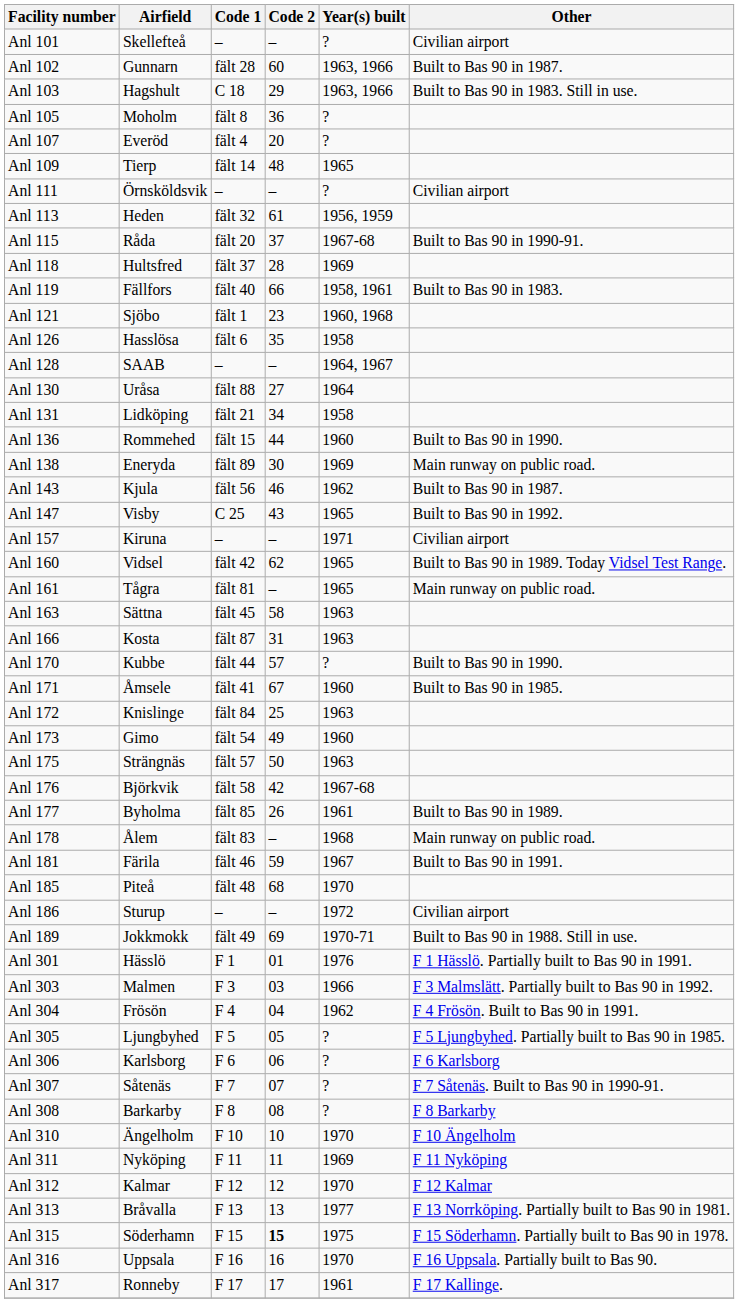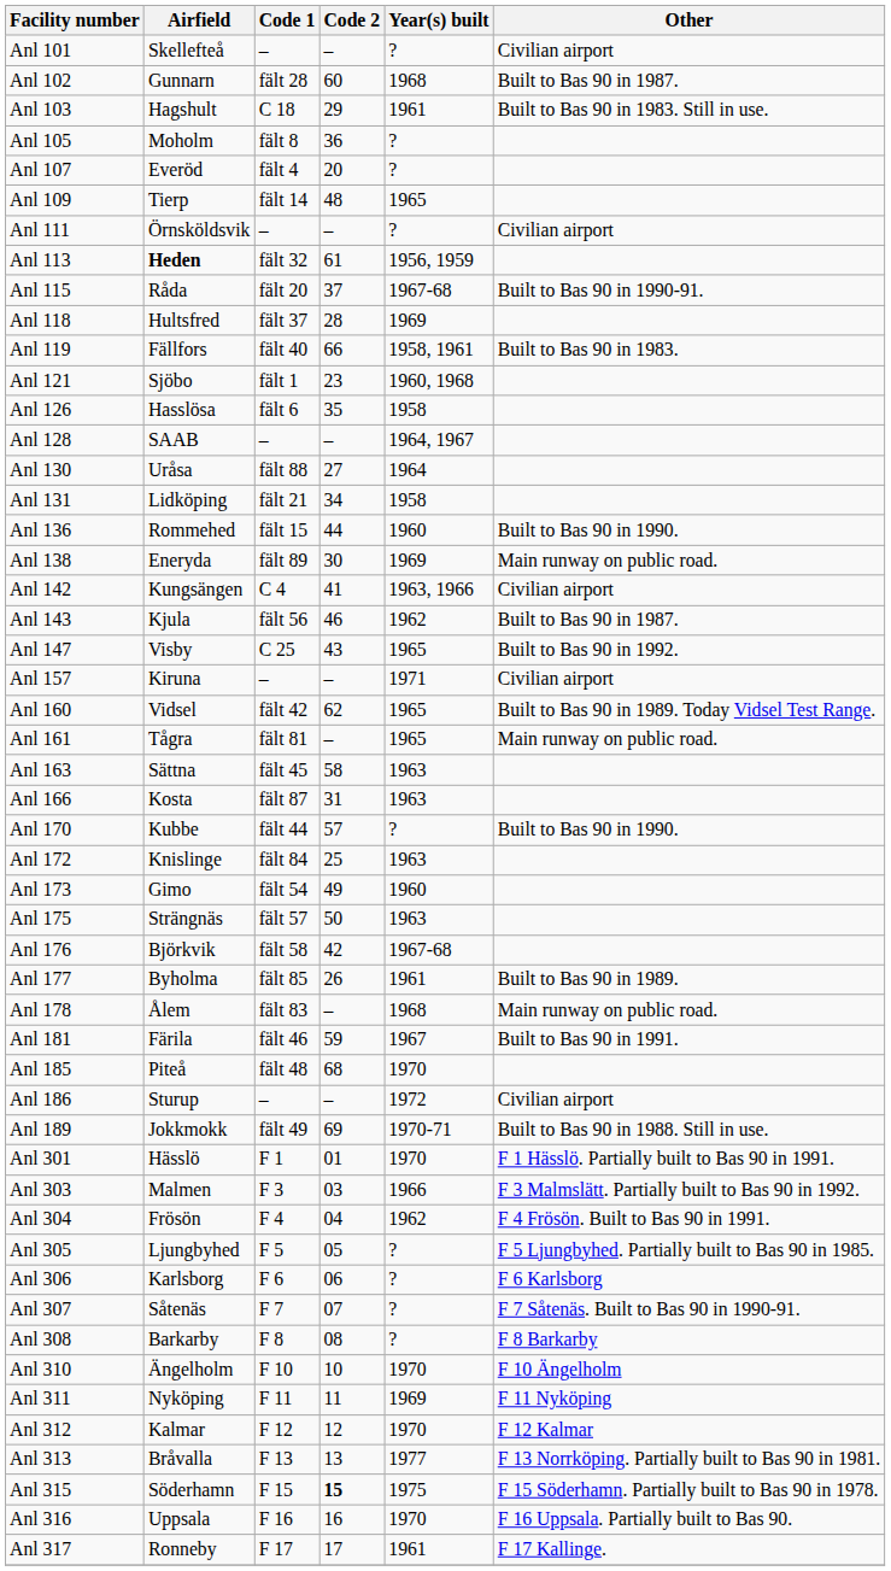 <table class="wikitable sortable">
 <tr>
 <th>Facility number</th>
 <th>Airfield</th>
 <th>Code 1</th>
 <th>Code 2</th>
 <th>Year(s) built</th>
 <th>Other</th>
 </tr>
 <tr>
 <td>Anl 101</td>
 <td>Skellefteå</td>
 <td>–</td>
 <td>–</td>
 <td>?</td>
 <td>Civilian airport</td>
 </tr>
 <tr>
 <td>Anl 102</td>
 <td>Gunnarn</td>
 <td>fält 28</td>
 <td>60</td>
-<td>1963, 1966</td>
+<td>1968</td>
 <td>Built to Bas 90 in 1987.</td>
 </tr>
 <tr>
 <td>Anl 103</td>
 <td>Hagshult</td>
 <td>C 18</td>
 <td>29</td>
-<td>1963, 1966</td>
+<td>1961</td>
 <td>Built to Bas 90 in 1983. Still in use.</td>
 </tr>
 <tr>
 <td>Anl 105</td>
 <td>Moholm</td>
 <td>fält 8</td>
 <td>36</td>
 <td>?</td>
 <td></td>
 </tr>
 <tr>
 <td>Anl 107</td>
 <td>Everöd</td>
 <td>fält 4</td>
 <td>20</td>
 <td>?</td>
 <td></td>
 </tr>
 <tr>
 <td>Anl 109</td>
 <td>Tierp</td>
 <td>fält 14</td>
 <td>48</td>
 <td>1965</td>
 <td></td>
 </tr>
 <tr>
 <td>Anl 111</td>
 <td>Örnsköldsvik</td>
 <td>–</td>
 <td>–</td>
 <td>?</td>
 <td>Civilian airport</td>
 </tr>
 <tr>
 <td>Anl 113</td>
-<td>Heden</td>
+<td><strong>Heden</strong></td>
 <td>fält 32</td>
 <td>61</td>
 <td>1956, 1959</td>
 <td></td>
 </tr>
 <tr>
 <td>Anl 115</td>
 <td>Råda</td>
 <td>fält 20</td>
 <td>37</td>
 <td>1967-68</td>
 <td>Built to Bas 90 in 1990-91.</td>
 </tr>
 <tr>
 <td>Anl 118</td>
 <td>Hultsfred</td>
 <td>fält 37</td>
 <td>28</td>
 <td>1969</td>
 <td></td>
 </tr>
 <tr>
 <td>Anl 119</td>
 <td>Fällfors</td>
 <td>fält 40</td>
 <td>66</td>
 <td>1958, 1961</td>
 <td>Built to Bas 90 in 1983.</td>
 </tr>
 <tr>
 <td>Anl 121</td>
 <td>Sjöbo</td>
 <td>fält 1</td>
 <td>23</td>
 <td>1960, 1968</td>
 <td></td>
 </tr>
 <tr>
 <td>Anl 126</td>
 <td>Hasslösa</td>
 <td>fält 6</td>
 <td>35</td>
 <td>1958</td>
 <td></td>
 </tr>
 <tr>
 <td>Anl 128</td>
 <td>SAAB</td>
 <td>–</td>
 <td>–</td>
 <td>1964, 1967</td>
 <td></td>
 </tr>
 <tr>
 <td>Anl 130</td>
 <td>Uråsa</td>
 <td>fält 88</td>
 <td>27</td>
 <td>1964</td>
 <td></td>
 </tr>
 <tr>
 <td>Anl 131</td>
 <td>Lidköping</td>
 <td>fält 21</td>
 <td>34</td>
 <td>1958</td>
 <td></td>
 </tr>
 <tr>
 <td>Anl 136</td>
 <td>Rommehed</td>
 <td>fält 15</td>
 <td>44</td>
 <td>1960</td>
 <td>Built to Bas 90 in 1990.</td>
 </tr>
 <tr>
 <td>Anl 138</td>
 <td>Eneryda</td>
 <td>fält 89</td>
 <td>30</td>
 <td>1969</td>
 <td>Main runway on public road.</td>
 </tr>
 <tr>
+<td>Anl 142</td>
+<td>Kungsängen</td>
+<td>C 4</td>
+<td>41</td>
+<td>1963, 1966</td>
+<td>Civilian airport</td>
+</tr>
+<tr>
 <td>Anl 143</td>
 <td>Kjula</td>
 <td>fält 56</td>
 <td>46</td>
 <td>1962</td>
 <td>Built to Bas 90 in 1987.</td>
 </tr>
 <tr>
 <td>Anl 147</td>
 <td>Visby</td>
 <td>C 25</td>
 <td>43</td>
 <td>1965</td>
 <td>Built to Bas 90 in 1992.</td>
 </tr>
 <tr>
 <td>Anl 157</td>
 <td>Kiruna</td>
 <td>–</td>
 <td>–</td>
 <td>1971</td>
 <td>Civilian airport</td>
 </tr>
 <tr>
 <td>Anl 160</td>
 <td>Vidsel</td>
 <td>fält 42</td>
 <td>62</td>
 <td>1965</td>
 <td>Built to Bas 90 in 1989. Today <a href='#'>Vidsel Test Range</a>.</td>
 </tr>
 <tr>
 <td>Anl 161</td>
 <td>Tågra</td>
 <td>fält 81</td>
 <td>–</td>
 <td>1965</td>
 <td>Main runway on public road.</td>
 </tr>
 <tr>
 <td>Anl 163</td>
 <td>Sättna</td>
 <td>fält 45</td>
 <td>58</td>
 <td>1963</td>
 <td></td>
 </tr>
 <tr>
 <td>Anl 166</td>
 <td>Kosta</td>
 <td>fält 87</td>
 <td>31</td>
 <td>1963</td>
 <td></td>
 </tr>
 <tr>
 <td>Anl 170</td>
 <td>Kubbe</td>
 <td>fält 44</td>
 <td>57</td>
 <td>?</td>
 <td>Built to Bas 90 in 1990.</td>
-</tr>
-<tr>
-<td>Anl 171</td>
-<td>Åmsele</td>
-<td>fält 41</td>
-<td>67</td>
-<td>1960</td>
-<td>Built to Bas 90 in 1985.</td>
 </tr>
 <tr>
 <td>Anl 172</td>
 <td>Knislinge</td>
 <td>fält 84</td>
 <td>25</td>
 <td>1963</td>
 <td></td>
 </tr>
 <tr>
 <td>Anl 173</td>
 <td>Gimo</td>
 <td>fält 54</td>
 <td>49</td>
 <td>1960</td>
 <td></td>
 </tr>
 <tr>
 <td>Anl 175</td>
 <td>Strängnäs</td>
 <td>fält 57</td>
 <td>50</td>
 <td>1963</td>
 <td></td>
 </tr>
 <tr>
 <td>Anl 176</td>
 <td>Björkvik</td>
 <td>fält 58</td>
 <td>42</td>
 <td>1967-68</td>
 <td></td>
 </tr>
 <tr>
 <td>Anl 177</td>
 <td>Byholma</td>
 <td>fält 85</td>
 <td>26</td>
 <td>1961</td>
 <td>Built to Bas 90 in 1989.</td>
 </tr>
 <tr>
 <td>Anl 178</td>
 <td>Ålem</td>
 <td>fält 83</td>
 <td>–</td>
 <td>1968</td>
 <td>Main runway on public road.</td>
 </tr>
 <tr>
 <td>Anl 181</td>
 <td>Färila</td>
 <td>fält 46</td>
 <td>59</td>
 <td>1967</td>
 <td>Built to Bas 90 in 1991.</td>
 </tr>
 <tr>
 <td>Anl 185</td>
 <td>Piteå</td>
 <td>fält 48</td>
 <td>68</td>
 <td>1970</td>
 <td></td>
 </tr>
 <tr>
 <td>Anl 186</td>
 <td>Sturup</td>
 <td>–</td>
 <td>–</td>
 <td>1972</td>
 <td>Civilian airport</td>
 </tr>
 <tr>
 <td>Anl 189</td>
 <td>Jokkmokk</td>
 <td>fält 49</td>
 <td>69</td>
 <td>1970-71</td>
 <td>Built to Bas 90 in 1988. Still in use.</td>
 </tr>
 <tr>
 <td>Anl 301</td>
 <td>Hässlö</td>
 <td>F 1</td>
 <td>01</td>
-<td>1976</td>
+<td>1970</td>
 <td><a href='#'>F 1 Hässlö</a>. Partially built to Bas 90 in 1991.</td>
 </tr>
 <tr>
 <td>Anl 303</td>
 <td>Malmen</td>
 <td>F 3</td>
 <td>03</td>
 <td>1966</td>
 <td><a href='#'>F 3 Malmslätt</a>. Partially built to Bas 90 in 1992.</td>
 </tr>
 <tr>
 <td>Anl 304</td>
 <td>Frösön</td>
 <td>F 4</td>
 <td>04</td>
 <td>1962</td>
 <td><a href='#'>F 4 Frösön</a>. Built to Bas 90 in 1991.</td>
 </tr>
 <tr>
 <td>Anl 305</td>
 <td>Ljungbyhed</td>
 <td>F 5</td>
 <td>05</td>
 <td>?</td>
 <td><a href='#'>F 5 Ljungbyhed</a>. Partially built to Bas 90 in 1985.</td>
 </tr>
 <tr>
 <td>Anl 306</td>
 <td>Karlsborg</td>
 <td>F 6</td>
 <td>06</td>
 <td>?</td>
 <td><a href='#'>F 6 Karlsborg</a></td>
 </tr>
 <tr>
 <td>Anl 307</td>
 <td>Såtenäs</td>
 <td>F 7</td>
 <td>07</td>
 <td>?</td>
 <td><a href='#'>F 7 Såtenäs</a>. Built to Bas 90 in 1990-91.</td>
 </tr>
 <tr>
 <td>Anl 308</td>
 <td>Barkarby</td>
 <td>F 8</td>
 <td>08</td>
 <td>?</td>
 <td><a href='#'>F 8 Barkarby</a></td>
 </tr>
 <tr>
 <td>Anl 310</td>
 <td>Ängelholm</td>
 <td>F 10</td>
 <td>10</td>
 <td>1970</td>
 <td><a href='#'>F 10 Ängelholm</a></td>
 </tr>
 <tr>
 <td>Anl 311</td>
 <td>Nyköping</td>
 <td>F 11</td>
 <td>11</td>
 <td>1969</td>
 <td><a href='#'>F 11 Nyköping</a></td>
 </tr>
 <tr>
 <td>Anl 312</td>
 <td>Kalmar</td>
 <td>F 12</td>
 <td>12</td>
 <td>1970</td>
 <td><a href='#'>F 12 Kalmar</a></td>
 </tr>
 <tr>
 <td>Anl 313</td>
 <td>Bråvalla</td>
 <td>F 13</td>
 <td>13</td>
 <td>1977</td>
 <td><a href='#'>F 13 Norrköping</a>. Partially built to Bas 90 in 1981.</td>
 </tr>
 <tr>
 <td>Anl 315</td>
 <td>Söderhamn</td>
 <td>F 15</td>
 <td><strong>15</strong></td>
 <td>1975</td>
 <td><a href='#'>F 15 Söderhamn</a>. Partially built to Bas 90 in 1978.</td>
 </tr>
 <tr>
 <td>Anl 316</td>
 <td>Uppsala</td>
 <td>F 16</td>
 <td>16</td>
 <td>1970</td>
 <td><a href='#'>F 16 Uppsala</a>. Partially built to Bas 90.</td>
 </tr>
 <tr>
 <td>Anl 317</td>
 <td>Ronneby</td>
 <td>F 17</td>
 <td>17</td>
 <td>1961</td>
 <td><a href='#'>F 17 Kallinge</a>.</td>
 </tr>
 <tr>
 </tr>
 </table>
